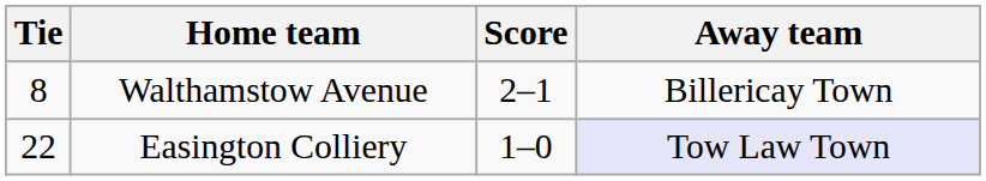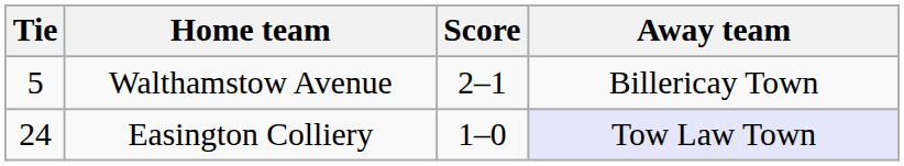 <table class="wikitable" style="text-align:center;">
 <tr>
 <th width=20>Tie</th>
 <th width=175>Home team</th>
 <th width=20>Score</th>
 <th width=175>Away team</th>
 </tr>
 <tr>
-<td>8</td>
+<td>5</td>
 <td>Walthamstow Avenue</td>
 <td>2–1</td>
 <td>Billericay Town</td>
 </tr>
 <tr>
-<td>22</td>
+<td>24</td>
 <td>Easington Colliery</td>
 <td>1–0</td>
 <td style="background: lavender;">Tow Law Town</td>
 </tr>
 </table>
